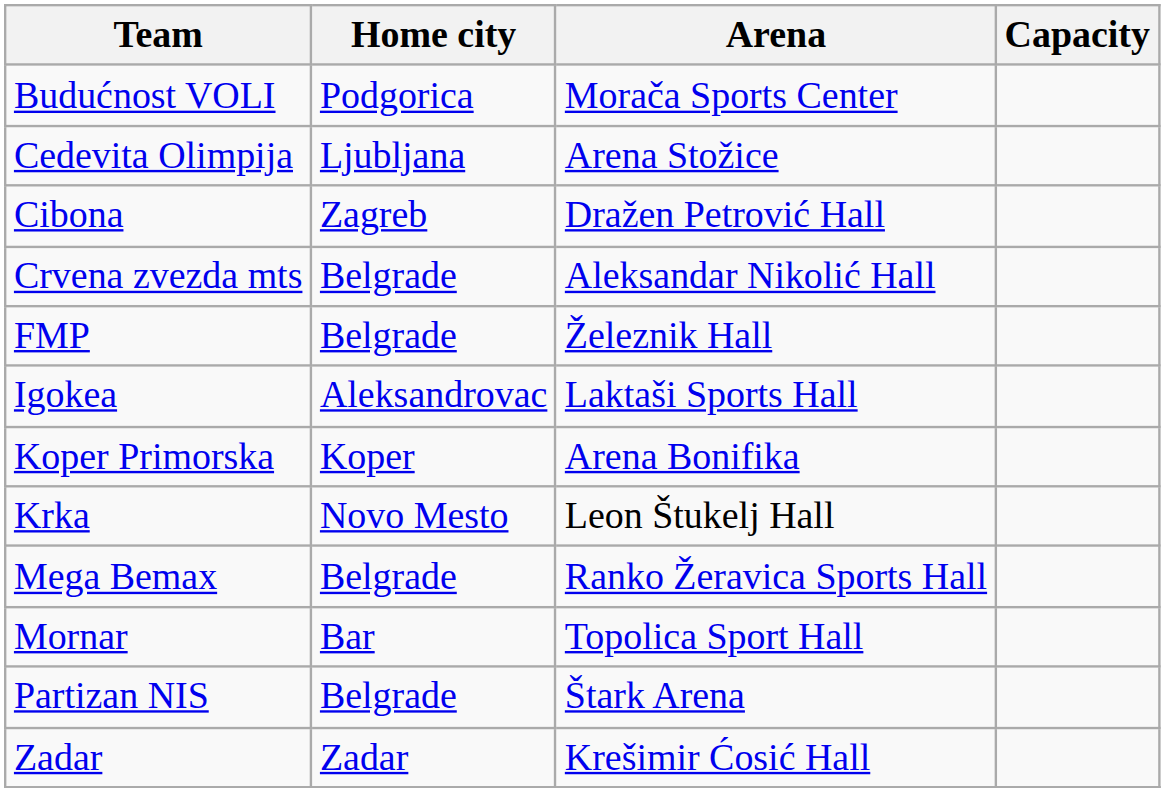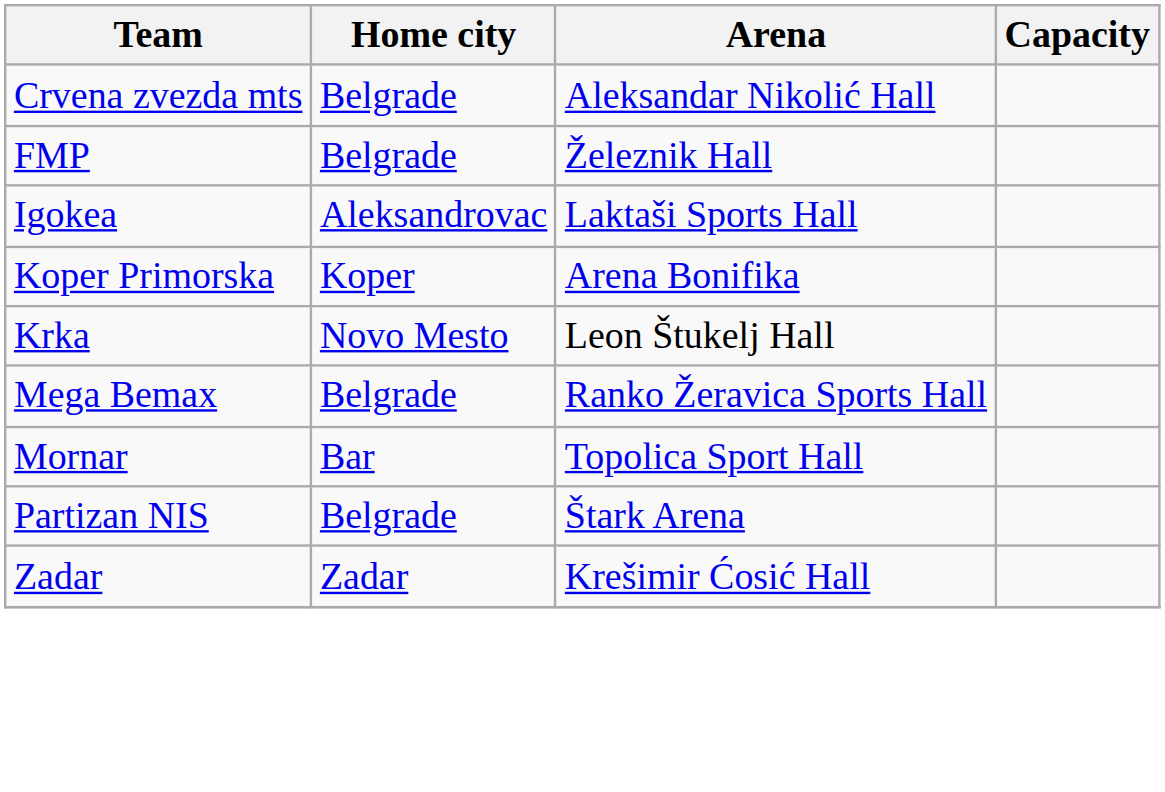 <table class="wikitable sortable">
 <tr>
 <th>Team</th>
 <th>Home city</th>
 <th>Arena</th>
 <th>Capacity</th>
-</tr>
-<tr>
-<td> <a href='#'>Budućnost VOLI</a></td>
-<td><a href='#'>Podgorica</a></td>
-<td><a href='#'>Morača Sports Center</a></td>
-<td style="text-align:center"></td>
-</tr>
-<tr>
-<td> <a href='#'>Cedevita Olimpija</a></td>
-<td><a href='#'>Ljubljana</a></td>
-<td><a href='#'>Arena Stožice</a></td>
-<td style="text-align:center"></td>
-</tr>
-<tr>
-<td> <a href='#'>Cibona</a></td>
-<td><a href='#'>Zagreb</a></td>
-<td><a href='#'>Dražen Petrović Hall</a></td>
-<td style="text-align:center"></td>
 </tr>
 <tr>
 <td> <a href='#'>Crvena zvezda mts</a></td>
 <td><a href='#'>Belgrade</a></td>
 <td><a href='#'>Aleksandar Nikolić Hall</a></td>
 <td style="text-align:center"></td>
 </tr>
 <tr>
 <td> <a href='#'>FMP</a></td>
 <td><a href='#'>Belgrade</a></td>
 <td><a href='#'>Železnik Hall</a></td>
 <td style="text-align:center"></td>
 </tr>
 <tr>
 <td> <a href='#'>Igokea</a></td>
 <td><a href='#'>Aleksandrovac</a></td>
 <td><a href='#'>Laktaši Sports Hall</a></td>
 <td style="text-align:center"></td>
 </tr>
 <tr>
 <td> <a href='#'>Koper Primorska</a></td>
 <td><a href='#'>Koper</a></td>
 <td><a href='#'>Arena Bonifika</a></td>
 <td style="text-align:center"></td>
 </tr>
 <tr>
 <td> <a href='#'>Krka</a></td>
 <td><a href='#'>Novo Mesto</a></td>
 <td>Leon Štukelj Hall</td>
 <td style="text-align:center"></td>
 </tr>
 <tr>
 <td> <a href='#'>Mega Bemax</a></td>
 <td><a href='#'>Belgrade</a></td>
 <td><a href='#'>Ranko Žeravica Sports Hall</a></td>
 <td style="text-align:center"></td>
 </tr>
 <tr>
 <td> <a href='#'>Mornar</a></td>
 <td><a href='#'>Bar</a></td>
 <td><a href='#'>Topolica Sport Hall</a></td>
 <td style="text-align:center"></td>
 </tr>
 <tr>
 <td> <a href='#'>Partizan NIS</a></td>
 <td><a href='#'>Belgrade</a></td>
 <td><a href='#'>Štark Arena</a></td>
 <td style="text-align:center"></td>
 </tr>
 <tr>
 <td> <a href='#'>Zadar</a></td>
 <td><a href='#'>Zadar</a></td>
 <td><a href='#'>Krešimir Ćosić Hall</a></td>
 <td style="text-align:center"></td>
 </tr>
 <tr>
 </tr>
 </table>
